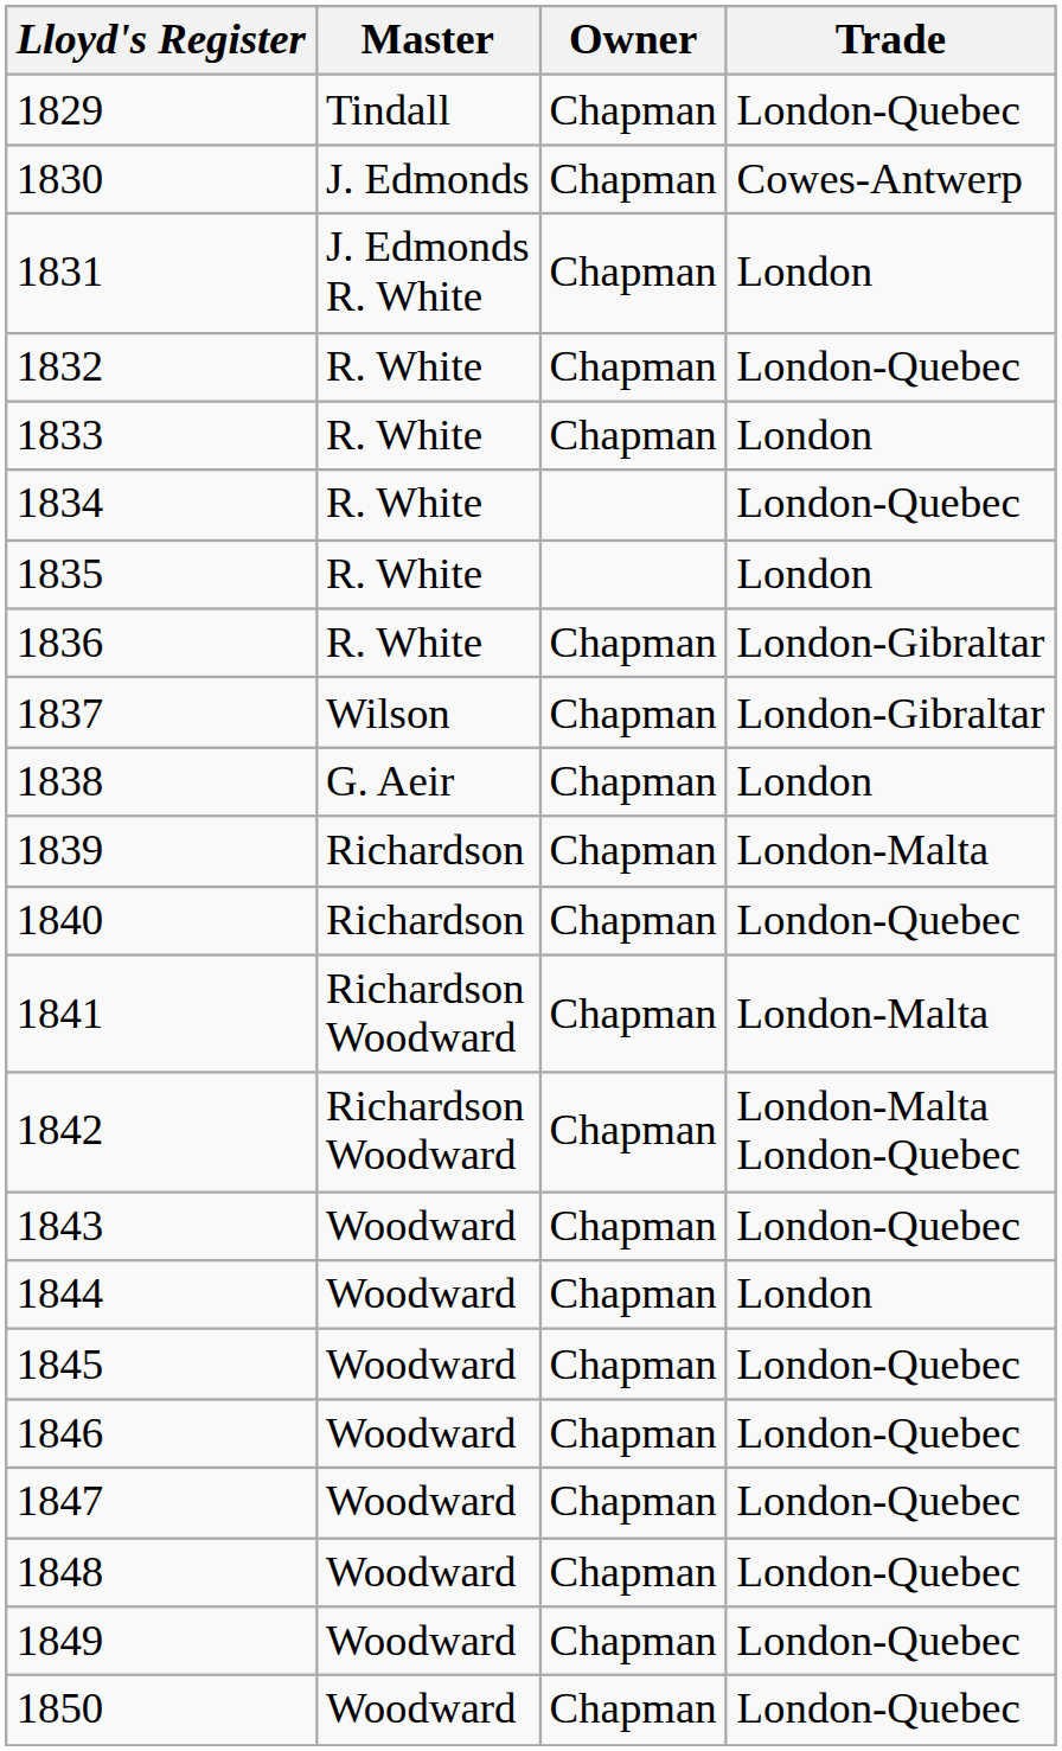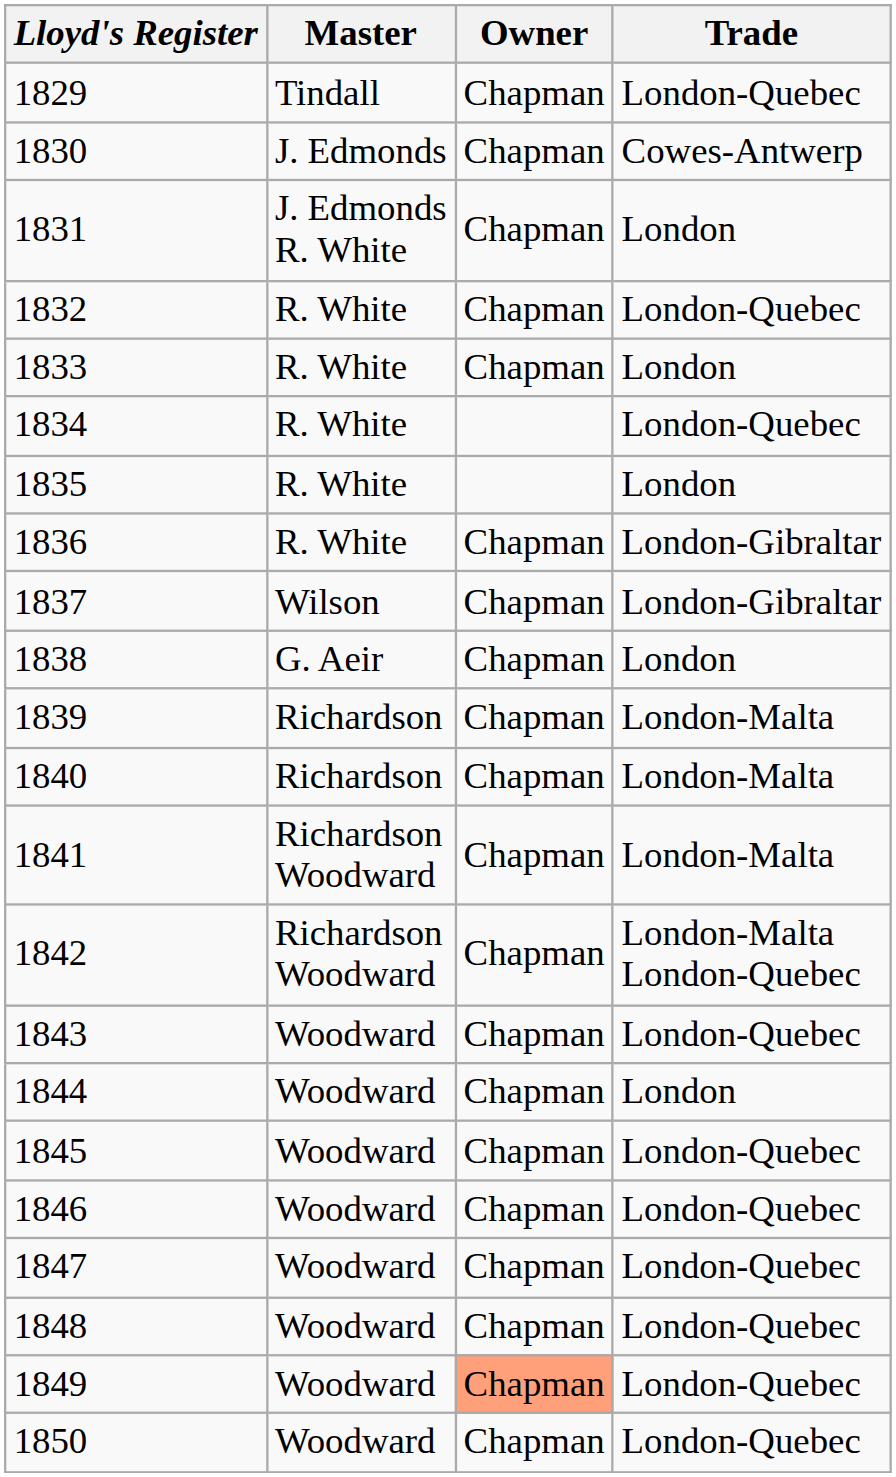 <table class="wikitable sortable" border="1">
 <tr>
 <th><em>Lloyd's Register</em></th>
 <th>Master</th>
 <th>Owner</th>
 <th>Trade</th>
 </tr>
 <tr>
 <td>1829</td>
 <td>Tindall</td>
 <td>Chapman</td>
 <td>London-Quebec</td>
 </tr>
 <tr>
 <td>1830</td>
 <td>J. Edmonds</td>
 <td>Chapman</td>
 <td>Cowes-Antwerp</td>
 </tr>
 <tr>
 <td>1831</td>
 <td>J. Edmonds<br> R. White</td>
 <td>Chapman</td>
 <td>London</td>
 </tr>
 <tr>
 <td>1832</td>
 <td>R. White</td>
 <td>Chapman</td>
 <td>London-Quebec</td>
 </tr>
 <tr>
 <td>1833</td>
 <td>R. White</td>
 <td>Chapman</td>
 <td>London</td>
 </tr>
 <tr>
 <td>1834</td>
 <td>R. White</td>
 <td></td>
 <td>London-Quebec</td>
 </tr>
 <tr>
 <td>1835</td>
 <td>R. White</td>
 <td></td>
 <td>London</td>
 </tr>
 <tr>
 <td>1836</td>
 <td>R. White</td>
 <td>Chapman</td>
 <td>London-Gibraltar</td>
 </tr>
 <tr>
 <td>1837</td>
 <td>Wilson</td>
 <td>Chapman</td>
 <td>London-Gibraltar</td>
 </tr>
 <tr>
 <td>1838</td>
 <td>G. Aeir</td>
 <td>Chapman</td>
 <td>London</td>
 </tr>
 <tr>
 <td>1839</td>
 <td>Richardson</td>
 <td>Chapman</td>
 <td>London-Malta</td>
 </tr>
 <tr>
 <td>1840</td>
 <td>Richardson</td>
 <td>Chapman</td>
-<td>London-Quebec</td>
+<td>London-Malta</td>
 </tr>
 <tr>
 <td>1841</td>
 <td>Richardson<br>Woodward</td>
 <td>Chapman</td>
 <td>London-Malta</td>
 </tr>
 <tr>
 <td>1842</td>
 <td>Richardson<br>Woodward</td>
 <td>Chapman</td>
 <td>London-Malta<br>London-Quebec</td>
 </tr>
 <tr>
 <td>1843</td>
 <td>Woodward</td>
 <td>Chapman</td>
 <td>London-Quebec</td>
 </tr>
 <tr>
 <td>1844</td>
 <td>Woodward</td>
 <td>Chapman</td>
 <td>London</td>
 </tr>
 <tr>
 <td>1845</td>
 <td>Woodward</td>
 <td>Chapman</td>
 <td>London-Quebec</td>
 </tr>
 <tr>
 <td>1846</td>
 <td>Woodward</td>
 <td>Chapman</td>
 <td>London-Quebec</td>
 </tr>
 <tr>
 <td>1847</td>
 <td>Woodward</td>
 <td>Chapman</td>
 <td>London-Quebec</td>
 </tr>
 <tr>
 <td>1848</td>
 <td>Woodward</td>
 <td>Chapman</td>
 <td>London-Quebec</td>
 </tr>
 <tr>
 <td>1849</td>
 <td>Woodward</td>
-<td>Chapman</td>
+<td style="background: lightsalmon;">Chapman</td>
 <td>London-Quebec</td>
 </tr>
 <tr>
 <td>1850</td>
 <td>Woodward</td>
 <td>Chapman</td>
 <td>London-Quebec</td>
 </tr>
 <tr>
 </tr>
 </table>
